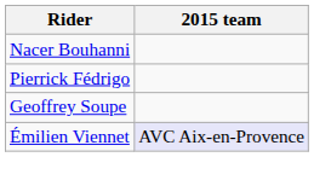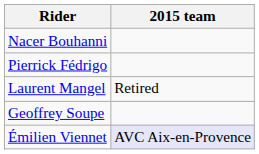 <table class="wikitable">
 <tr>
 <th>Rider</th>
 <th>2015 team</th>
 </tr>
 <tr>
 <td><a href='#'>Nacer Bouhanni</a></td>
 <td></td>
 </tr>
 <tr>
 <td><a href='#'>Pierrick Fédrigo</a></td>
 <td></td>
 </tr>
 <tr>
+<td><a href='#'>Laurent Mangel</a></td>
+<td>Retired</td>
+</tr>
+<tr>
 <td><a href='#'>Geoffrey Soupe</a></td>
 <td></td>
 </tr>
 <tr>
 <td><a href='#'>Émilien Viennet</a></td>
 <td style="background: lavender;">AVC Aix-en-Provence</td>
 </tr>
 </table>
